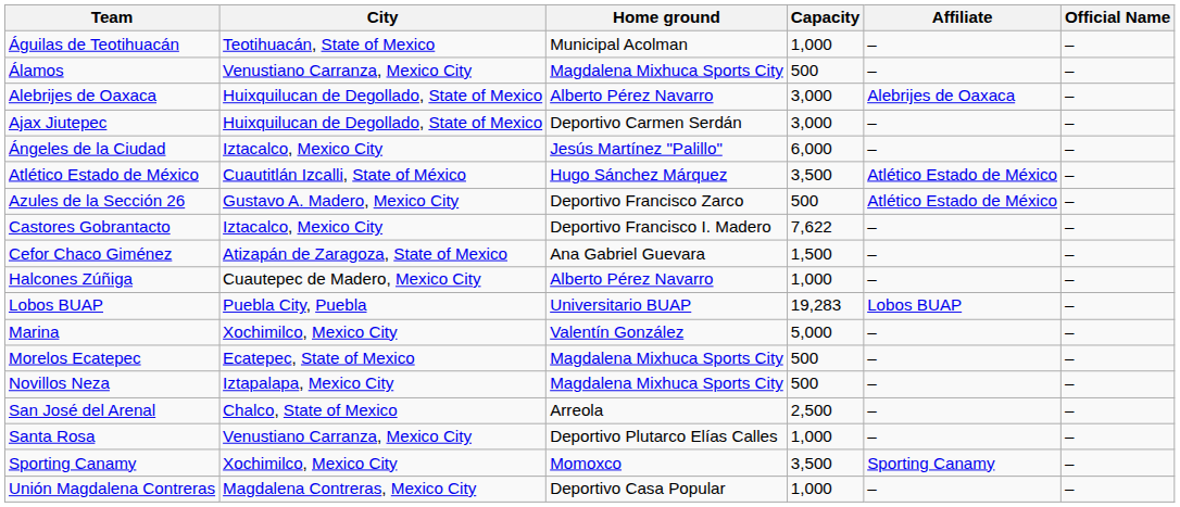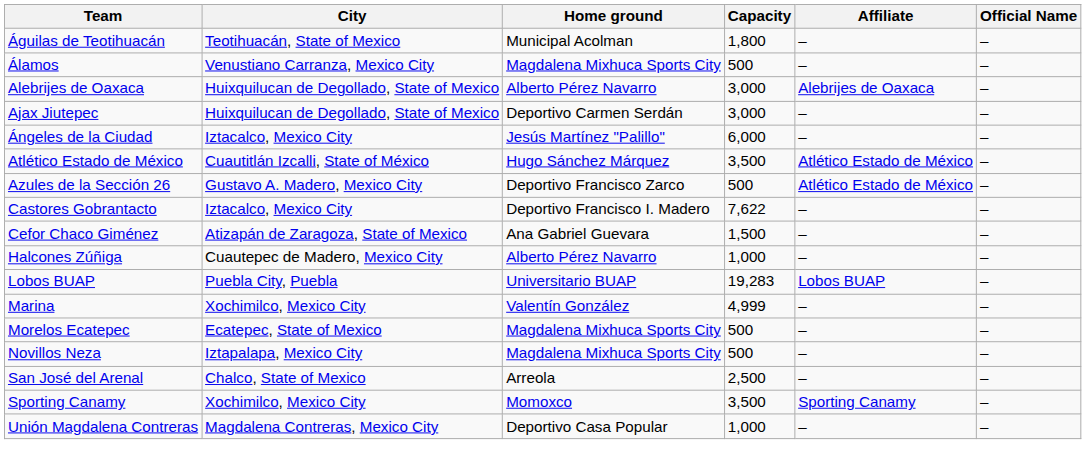 <table class="wikitable sortable">
 <tr>
 <th>Team</th>
 <th>City</th>
 <th>Home ground</th>
 <th>Capacity</th>
 <th>Affiliate</th>
 <th>Official Name</th>
 </tr>
 <tr>
 <td><a href='#'>Águilas de Teotihuacán</a></td>
 <td><a href='#'>Teotihuacán</a>, <a href='#'>State of Mexico</a></td>
 <td>Municipal Acolman</td>
-<td>1,000</td>
+<td>1,800</td>
 <td>–</td>
 <td>–</td>
 </tr>
 <tr>
 <td><a href='#'>Álamos</a></td>
 <td><a href='#'>Venustiano Carranza</a>, <a href='#'>Mexico City</a></td>
 <td><a href='#'>Magdalena Mixhuca Sports City</a></td>
 <td>500</td>
 <td>–</td>
 <td>–</td>
 </tr>
 <tr>
 <td><a href='#'>Alebrijes de Oaxaca</a></td>
 <td><a href='#'>Huixquilucan de Degollado</a>, <a href='#'>State of Mexico</a></td>
 <td><a href='#'>Alberto Pérez Navarro</a></td>
 <td>3,000</td>
 <td><a href='#'>Alebrijes de Oaxaca</a></td>
 <td>–</td>
 </tr>
 <tr>
 <td><a href='#'>Ajax Jiutepec</a></td>
 <td><a href='#'>Huixquilucan de Degollado</a>, <a href='#'>State of Mexico</a></td>
 <td>Deportivo Carmen Serdán</td>
 <td>3,000</td>
 <td>–</td>
 <td>–</td>
 </tr>
 <tr>
 <td><a href='#'>Ángeles de la Ciudad</a></td>
 <td><a href='#'>Iztacalco</a>, <a href='#'>Mexico City</a></td>
 <td><a href='#'>Jesús Martínez "Palillo"</a></td>
 <td>6,000</td>
 <td>–</td>
 <td>–</td>
 </tr>
 <tr>
 <td><a href='#'>Atlético Estado de México</a></td>
 <td><a href='#'>Cuautitlán Izcalli</a>, <a href='#'>State of México</a></td>
 <td><a href='#'>Hugo Sánchez Márquez</a></td>
 <td>3,500</td>
 <td><a href='#'>Atlético Estado de México</a></td>
 <td>–</td>
 </tr>
 <tr>
 <td><a href='#'>Azules de la Sección 26</a></td>
 <td><a href='#'>Gustavo A. Madero</a>, <a href='#'>Mexico City</a></td>
 <td>Deportivo Francisco Zarco</td>
 <td>500</td>
 <td><a href='#'>Atlético Estado de México</a></td>
 <td>–</td>
 </tr>
 <tr>
 <td><a href='#'>Castores Gobrantacto</a></td>
 <td><a href='#'>Iztacalco</a>, <a href='#'>Mexico City</a></td>
 <td>Deportivo Francisco I. Madero</td>
 <td>7,622</td>
 <td>–</td>
 <td>–</td>
 </tr>
 <tr>
 <td><a href='#'>Cefor Chaco Giménez</a></td>
 <td><a href='#'>Atizapán de Zaragoza</a>, <a href='#'>State of Mexico</a></td>
 <td>Ana Gabriel Guevara</td>
 <td>1,500</td>
 <td>–</td>
 <td>–</td>
 </tr>
 <tr>
 <td><a href='#'>Halcones Zúñiga</a></td>
 <td>Cuautepec de Madero, <a href='#'>Mexico City</a></td>
 <td><a href='#'>Alberto Pérez Navarro</a></td>
 <td>1,000</td>
 <td>–</td>
 <td>–</td>
 </tr>
 <tr>
 <td><a href='#'>Lobos BUAP</a></td>
 <td><a href='#'>Puebla City</a>, <a href='#'>Puebla</a></td>
 <td><a href='#'>Universitario BUAP</a></td>
 <td>19,283</td>
 <td><a href='#'>Lobos BUAP</a></td>
 <td>–</td>
 </tr>
 <tr>
 <td><a href='#'>Marina</a></td>
 <td><a href='#'>Xochimilco</a>, <a href='#'>Mexico City</a></td>
 <td><a href='#'>Valentín González</a></td>
-<td>5,000</td>
+<td>4,999</td>
 <td>–</td>
 <td>–</td>
 </tr>
 <tr>
 <td><a href='#'>Morelos Ecatepec</a></td>
 <td><a href='#'>Ecatepec</a>, <a href='#'>State of Mexico</a></td>
 <td><a href='#'>Magdalena Mixhuca Sports City</a></td>
 <td>500</td>
 <td>–</td>
 <td>–</td>
 </tr>
 <tr>
 <td><a href='#'>Novillos Neza</a></td>
 <td><a href='#'>Iztapalapa</a>, <a href='#'>Mexico City</a></td>
 <td><a href='#'>Magdalena Mixhuca Sports City</a></td>
 <td>500</td>
 <td>–</td>
 <td>–</td>
 </tr>
 <tr>
 <td><a href='#'>San José del Arenal</a></td>
 <td><a href='#'>Chalco</a>, <a href='#'>State of Mexico</a></td>
 <td>Arreola</td>
 <td>2,500</td>
 <td>–</td>
 <td>–</td>
 </tr>
 <tr>
-<td><a href='#'>Santa Rosa</a></td>
-<td><a href='#'>Venustiano Carranza</a>, <a href='#'>Mexico City</a></td>
-<td>Deportivo Plutarco Elías Calles</td>
-<td>1,000</td>
-<td>–</td>
-<td>–</td>
-</tr>
-<tr>
 <td><a href='#'>Sporting Canamy</a></td>
 <td><a href='#'>Xochimilco</a>, <a href='#'>Mexico City</a></td>
 <td><a href='#'>Momoxco</a></td>
 <td>3,500</td>
 <td><a href='#'>Sporting Canamy</a></td>
 <td>–</td>
 </tr>
 <tr>
 <td><a href='#'>Unión Magdalena Contreras</a></td>
 <td><a href='#'>Magdalena Contreras</a>, <a href='#'>Mexico City</a></td>
 <td>Deportivo Casa Popular</td>
 <td>1,000</td>
 <td>–</td>
 <td>–</td>
 </tr>
 </table>
